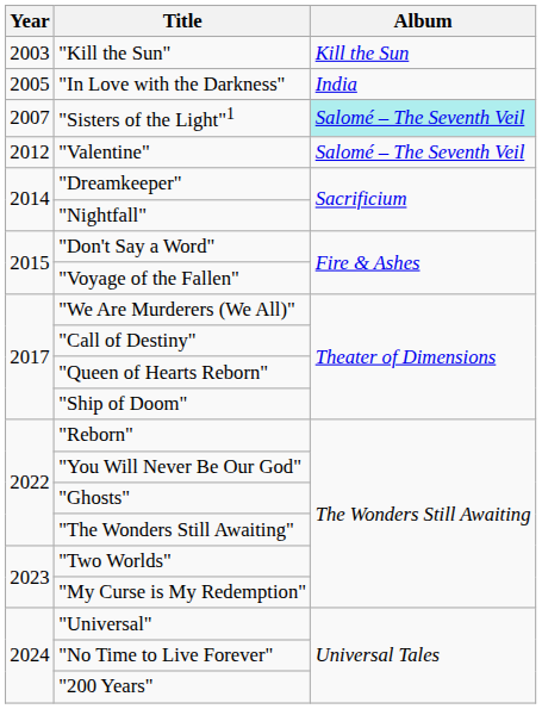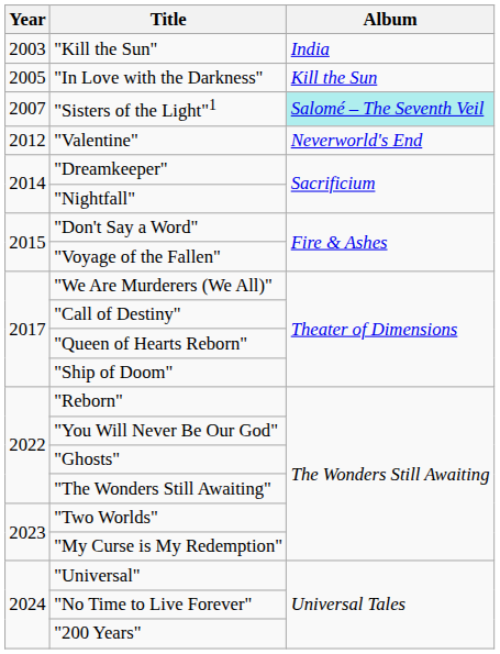 <table class="wikitable">
 <tr>
 <th>Year</th>
 <th>Title</th>
 <th>Album</th>
 </tr>
 <tr>
 <td align="center">2003</td>
 <td>"Kill the Sun"</td>
-<td><em><a href='#'>Kill the Sun</a></em></td>
+<td><em><a href='#'>India</a></em></td>
 </tr>
 <tr>
 <td align="center">2005</td>
 <td>"In Love with the Darkness"</td>
-<td><em><a href='#'>India</a></em></td>
+<td><em><a href='#'>Kill the Sun</a></em></td>
 </tr>
 <tr>
 <td align="center">2007</td>
 <td>"Sisters of the Light"<sup>1</sup></td>
 <td style="background: paleturquoise;"><em><a href='#'>Salomé – The Seventh Veil</a></em></td>
 </tr>
 <tr>
 <td align="center">2012</td>
 <td>"Valentine"</td>
-<td><em><a href='#'>Salomé – The Seventh Veil</a></em></td>
+<td><em><a href='#'>Neverworld's End</a></em></td>
 </tr>
 <tr>
 <td align="center" rowspan="2">2014</td>
 <td>"Dreamkeeper"</td>
 <td rowspan="2"><em><a href='#'>Sacrificium</a></em></td>
 </tr>
 <tr>
 <td>"Nightfall"</td>
 </tr>
 <tr>
 <td align="center" rowspan="2">2015</td>
 <td>"Don't Say a Word"</td>
 <td rowspan="2"><em><a href='#'>Fire & Ashes</a></em></td>
 </tr>
 <tr>
 <td>"Voyage of the Fallen"</td>
 </tr>
 <tr>
 <td rowspan="4" align="center">2017</td>
 <td>"We Are Murderers (We All)"</td>
 <td rowspan="4"><em><a href='#'>Theater of Dimensions</a></em></td>
 </tr>
 <tr>
 <td>"Call of Destiny"</td>
 </tr>
 <tr>
 <td>"Queen of Hearts Reborn"</td>
 </tr>
 <tr>
 <td>"Ship of Doom"</td>
 </tr>
 <tr>
 <td rowspan="4" align="center">2022</td>
 <td>"Reborn"</td>
 <td rowspan="6"><em>The Wonders Still Awaiting</em></td>
 </tr>
 <tr>
 <td>"You Will Never Be Our God"</td>
 </tr>
 <tr>
 <td>"Ghosts"</td>
 </tr>
 <tr>
 <td>"The Wonders Still Awaiting"</td>
 </tr>
 <tr>
 <td rowspan="2" align="center">2023</td>
 <td>"Two Worlds"</td>
 </tr>
 <tr>
 <td>"My Curse is My Redemption"</td>
 </tr>
 <tr>
 <td rowspan="3" align="center">2024</td>
 <td>"Universal"</td>
 <td rowspan="3"><em>Universal Tales</em></td>
 </tr>
 <tr>
 <td>"No Time to Live Forever"</td>
 </tr>
 <tr>
 <td>"200 Years"</td>
 </tr>
 </table>
